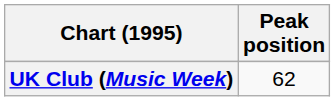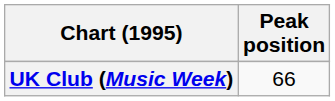 <table class="wikitable sortable plainrowheaders" style="text-align:center">
 <tr>
 <th scope="col">Chart (1995)</th>
 <th scope="col">Peak<br>position</th>
 </tr>
 <tr>
 </tr>
 <tr>
 </tr>
 <tr>
 </tr>
 <tr>
 <th scope="row"><a href='#'>UK Club</a> (<em><a href='#'>Music Week</a></em>)</th>
-<td align="center">62</td>
+<td align="center">66</td>
 </tr>
 </table>
